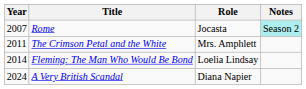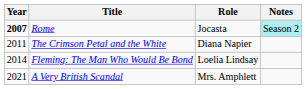 <table class="wikitable sortable">
 <tr>
 <th>Year</th>
 <th>Title</th>
 <th>Role</th>
 <th class="unsortable">Notes</th>
 </tr>
 <tr>
-<td>2007</td>
+<td><strong>2007</strong></td>
 <td><em><a href='#'>Rome</a></em></td>
 <td>Jocasta</td>
 <td style="background: paleturquoise;">Season 2</td>
 </tr>
 <tr>
 <td>2011</td>
 <td><em><a href='#'>The Crimson Petal and the White</a></em></td>
-<td>Mrs. Amphlett</td>
+<td>Diana Napier</td>
 <td></td>
 </tr>
 <tr>
 <td>2014</td>
 <td><em><a href='#'>Fleming: The Man Who Would Be Bond</a></em></td>
 <td>Loelia Lindsay</td>
 <td></td>
 </tr>
 <tr>
-<td>2024</td>
+<td>2021</td>
 <td><em><a href='#'>A Very British Scandal</a></em></td>
-<td>Diana Napier</td>
+<td>Mrs. Amphlett</td>
 <td></td>
 </tr>
 </table>
